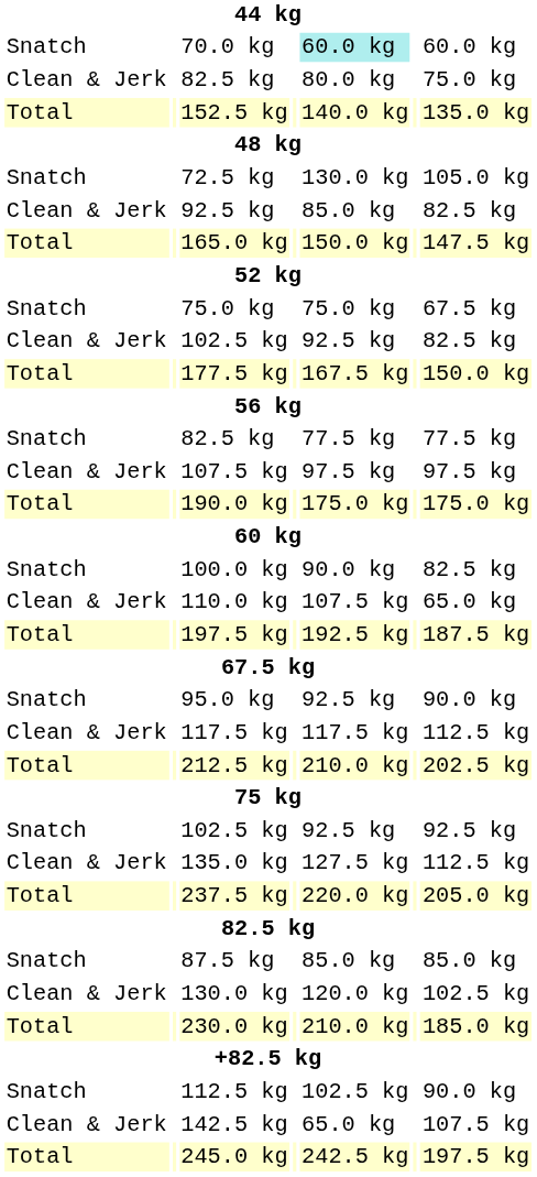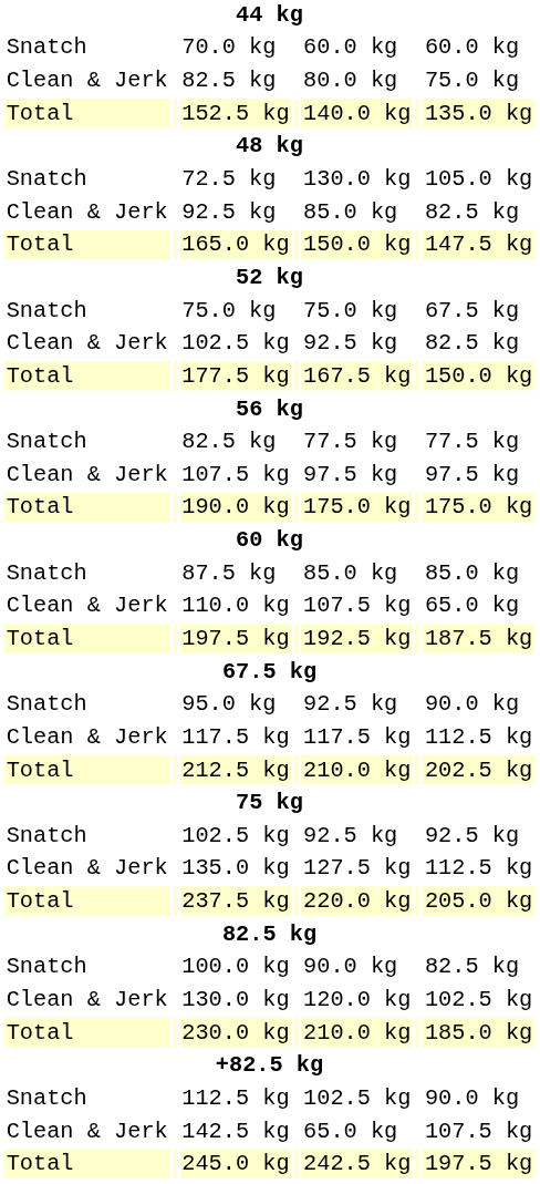 <table>
 <tr>
 <th colspan=7>44 kg</th>
 </tr>
 <tr>
 <td>Snatch</td>
 <td></td>
 <td>70.0 kg</td>
 <td></td>
-<td style="background: paleturquoise;">60.0 kg</td>
+<td>60.0 kg</td>
 <td></td>
 <td>60.0 kg</td>
 </tr>
 <tr>
 <td>Clean & Jerk</td>
 <td></td>
 <td>82.5 kg</td>
 <td></td>
 <td>80.0 kg</td>
 <td></td>
 <td>75.0 kg</td>
 </tr>
 <tr bgcolor=ffffcc>
 <td>Total</td>
 <td></td>
 <td>152.5 kg</td>
 <td></td>
 <td>140.0 kg</td>
 <td></td>
 <td>135.0 kg</td>
 </tr>
 <tr>
 <th colspan=7>48 kg</th>
 </tr>
 <tr>
 <td>Snatch</td>
 <td></td>
 <td>72.5 kg</td>
 <td></td>
 <td>130.0 kg</td>
 <td></td>
 <td>105.0 kg</td>
 </tr>
 <tr>
 <td>Clean & Jerk</td>
 <td></td>
 <td>92.5 kg</td>
 <td></td>
 <td>85.0 kg</td>
 <td></td>
 <td>82.5 kg</td>
 </tr>
 <tr bgcolor=ffffcc>
 <td>Total</td>
 <td></td>
 <td>165.0 kg</td>
 <td></td>
 <td>150.0 kg</td>
 <td></td>
 <td>147.5 kg</td>
 </tr>
 <tr>
 <th colspan=7>52 kg</th>
 </tr>
 <tr>
 <td>Snatch</td>
 <td></td>
 <td>75.0 kg</td>
 <td></td>
 <td>75.0 kg</td>
 <td></td>
 <td>67.5 kg</td>
 </tr>
 <tr>
 <td>Clean & Jerk</td>
 <td></td>
 <td>102.5 kg</td>
 <td></td>
 <td>92.5 kg</td>
 <td></td>
 <td>82.5 kg</td>
 </tr>
 <tr bgcolor=ffffcc>
 <td>Total</td>
 <td></td>
 <td>177.5 kg</td>
 <td></td>
 <td>167.5 kg</td>
 <td></td>
 <td>150.0 kg</td>
 </tr>
 <tr>
 <th colspan=7>56 kg</th>
 </tr>
 <tr>
 <td>Snatch</td>
 <td></td>
 <td>82.5 kg</td>
 <td></td>
 <td>77.5 kg</td>
 <td></td>
 <td>77.5 kg</td>
 </tr>
 <tr>
 <td>Clean & Jerk</td>
 <td></td>
 <td>107.5 kg<br></td>
 <td></td>
 <td>97.5 kg</td>
 <td></td>
 <td>97.5 kg</td>
 </tr>
 <tr bgcolor=ffffcc>
 <td>Total</td>
 <td></td>
 <td>190.0 kg<br></td>
 <td></td>
 <td>175.0 kg</td>
 <td></td>
 <td>175.0 kg</td>
 </tr>
 <tr>
 <th colspan=7>60 kg</th>
 </tr>
 <tr>
 <td>Snatch</td>
 <td></td>
-<td>100.0 kg</td>
+<td>87.5 kg</td>
 <td></td>
-<td>90.0 kg</td>
+<td>85.0 kg</td>
 <td></td>
-<td>82.5 kg</td>
+<td>85.0 kg</td>
 </tr>
 <tr>
 <td>Clean & Jerk</td>
 <td></td>
 <td>110.0 kg</td>
 <td></td>
 <td>107.5 kg</td>
 <td></td>
 <td>65.0 kg</td>
 </tr>
 <tr bgcolor=ffffcc>
 <td>Total</td>
 <td></td>
 <td>197.5 kg</td>
 <td></td>
 <td>192.5 kg</td>
 <td></td>
 <td>187.5 kg</td>
 </tr>
 <tr>
 <th colspan=7>67.5 kg</th>
 </tr>
 <tr>
 <td>Snatch</td>
 <td></td>
 <td>95.0 kg</td>
 <td></td>
 <td>92.5 kg</td>
 <td></td>
 <td>90.0 kg</td>
 </tr>
 <tr>
 <td>Clean & Jerk</td>
 <td></td>
 <td>117.5 kg</td>
 <td></td>
 <td>117.5 kg</td>
 <td></td>
 <td>112.5 kg</td>
 </tr>
 <tr bgcolor=ffffcc>
 <td>Total</td>
 <td></td>
 <td>212.5 kg</td>
 <td></td>
 <td>210.0 kg</td>
 <td></td>
 <td>202.5 kg</td>
 </tr>
 <tr>
 <th colspan=7>75 kg</th>
 </tr>
 <tr>
 <td>Snatch</td>
 <td></td>
 <td>102.5 kg<br></td>
 <td></td>
 <td>92.5 kg</td>
 <td></td>
 <td>92.5 kg</td>
 </tr>
 <tr>
 <td>Clean & Jerk</td>
 <td></td>
 <td>135.0 kg<br></td>
 <td></td>
 <td>127.5 kg</td>
 <td></td>
 <td>112.5 kg</td>
 </tr>
 <tr bgcolor=ffffcc>
 <td>Total</td>
 <td></td>
 <td>237.5 kg<br></td>
 <td></td>
 <td>220.0 kg</td>
 <td></td>
 <td>205.0 kg</td>
 </tr>
 <tr>
 <th colspan=7>82.5 kg</th>
 </tr>
 <tr>
 <td>Snatch</td>
 <td></td>
-<td>87.5 kg</td>
+<td>100.0 kg</td>
 <td></td>
-<td>85.0 kg</td>
+<td>90.0 kg</td>
 <td></td>
-<td>85.0 kg</td>
+<td>82.5 kg</td>
 </tr>
 <tr>
 <td>Clean & Jerk</td>
 <td></td>
 <td>130.0 kg</td>
 <td></td>
 <td>120.0 kg</td>
 <td></td>
 <td>102.5 kg</td>
 </tr>
 <tr bgcolor=ffffcc>
 <td>Total</td>
 <td></td>
 <td>230.0 kg</td>
 <td></td>
 <td>210.0 kg</td>
 <td></td>
 <td>185.0 kg</td>
 </tr>
 <tr>
 <th colspan=7>+82.5 kg</th>
 </tr>
 <tr>
 <td>Snatch</td>
 <td></td>
 <td>112.5 kg<br></td>
 <td></td>
 <td>102.5 kg</td>
 <td></td>
 <td>90.0 kg</td>
 </tr>
 <tr>
 <td>Clean & Jerk</td>
 <td></td>
 <td>142.5 kg<br></td>
 <td></td>
 <td>65.0 kg</td>
 <td></td>
 <td>107.5 kg</td>
 </tr>
 <tr bgcolor=ffffcc>
 <td>Total</td>
 <td></td>
 <td>245.0 kg<br></td>
 <td></td>
 <td>242.5 kg</td>
 <td></td>
 <td>197.5 kg</td>
 </tr>
 </table>
